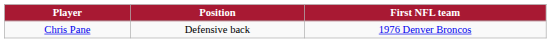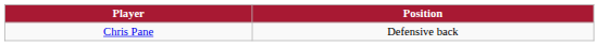 <table class="wikitable" width="65%">
 <tr align="center"  style="background:#A81933;color:#FFFFFF;">
 <td><strong>Player</strong></td>
 <td><strong>Position</strong></td>
-<td><strong>First NFL team</strong></td>
 </tr>
 <tr align="center" bgcolor="">
 <td><a href='#'>Chris Pane</a></td>
 <td>Defensive back</td>
-<td><a href='#'>1976 Denver Broncos</a></td>
 </tr>
 </table>
